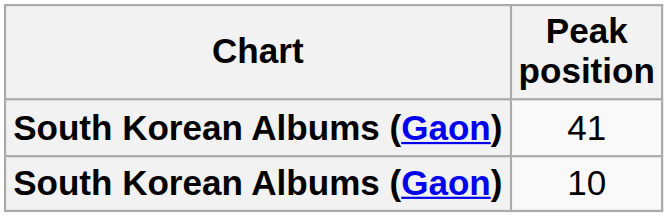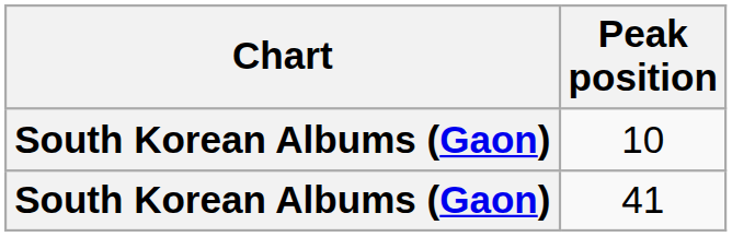 <table class="wikitable plainrowheaders" style="text-align:center">
 <tr>
 <th scope="col">Chart</th>
 <th scope="col">Peak<br>position</th>
 </tr>
 <tr>
 <th scope="row">South Korean Albums (<a href='#'>Gaon</a>)<br></th>
-<td>41</td>
+<td>10</td>
 </tr>
 <tr>
 <th scope="row">South Korean Albums (<a href='#'>Gaon</a>)<br></th>
-<td>10</td>
+<td>41</td>
 </tr>
 </table>
